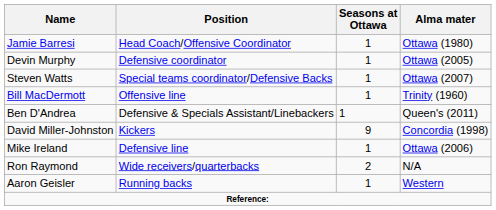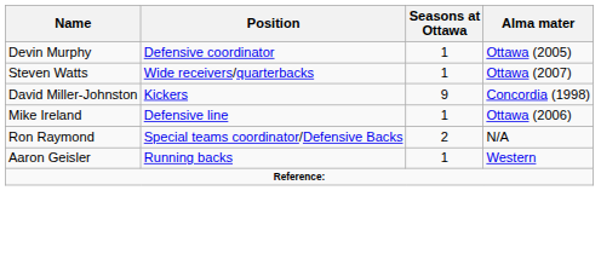 <table class="wikitable" border="1" style="font-size:90%;">
 <tr>
 <th>Name</th>
 <th>Position</th>
 <th>Seasons at<br>Ottawa</th>
 <th>Alma mater</th>
-</tr>
-<tr>
-<td><a href='#'>Jamie Barresi</a></td>
-<td><a href='#'>Head Coach</a>/<a href='#'>Offensive Coordinator</a></td>
-<td align=center>1</td>
-<td><a href='#'>Ottawa</a> (1980)</td>
 </tr>
 <tr>
 <td>Devin Murphy</td>
 <td><a href='#'>Defensive coordinator</a></td>
 <td align=center>1</td>
 <td><a href='#'>Ottawa</a> (2005)</td>
 </tr>
 <tr>
 <td>Steven Watts</td>
-<td><a href='#'>Special teams coordinator</a>/<a href='#'>Defensive Backs</a></td>
+<td><a href='#'>Wide receivers</a>/<a href='#'>quarterbacks</a></td>
 <td align=center>1</td>
 <td><a href='#'>Ottawa</a> (2007)</td>
-</tr>
-<tr>
-<td><a href='#'>Bill MacDermott</a></td>
-<td><a href='#'>Offensive line</a></td>
-<td align=center>1</td>
-<td><a href='#'>Trinity</a> (1960)</td>
-</tr>
-<tr>
-<td>Ben D'Andrea</td>
-<td>Defensive & Specials Assistant/Linebackers</td>
-<td>1</td>
-<td>Queen's (2011)</td>
 </tr>
 <tr>
 <td>David Miller-Johnston</td>
 <td><a href='#'>Kickers</a></td>
 <td align=center>9</td>
 <td><a href='#'>Concordia</a> (1998)</td>
 </tr>
 <tr>
 <td>Mike Ireland</td>
 <td><a href='#'>Defensive line</a></td>
 <td align=center>1</td>
 <td><a href='#'>Ottawa</a> (2006)</td>
 </tr>
 <tr>
 <td>Ron Raymond</td>
-<td><a href='#'>Wide receivers</a>/<a href='#'>quarterbacks</a></td>
+<td><a href='#'>Special teams coordinator</a>/<a href='#'>Defensive Backs</a></td>
 <td align=center>2</td>
 <td>N/A</td>
 </tr>
 <tr>
 <td>Aaron Geisler</td>
 <td><a href='#'>Running backs</a></td>
 <td align=center>1</td>
 <td><a href='#'>Western</a></td>
 </tr>
 <tr>
 <td colspan="4" style="font-size: 8pt" align="center"><strong>Reference:</strong></td>
 </tr>
 </table>
